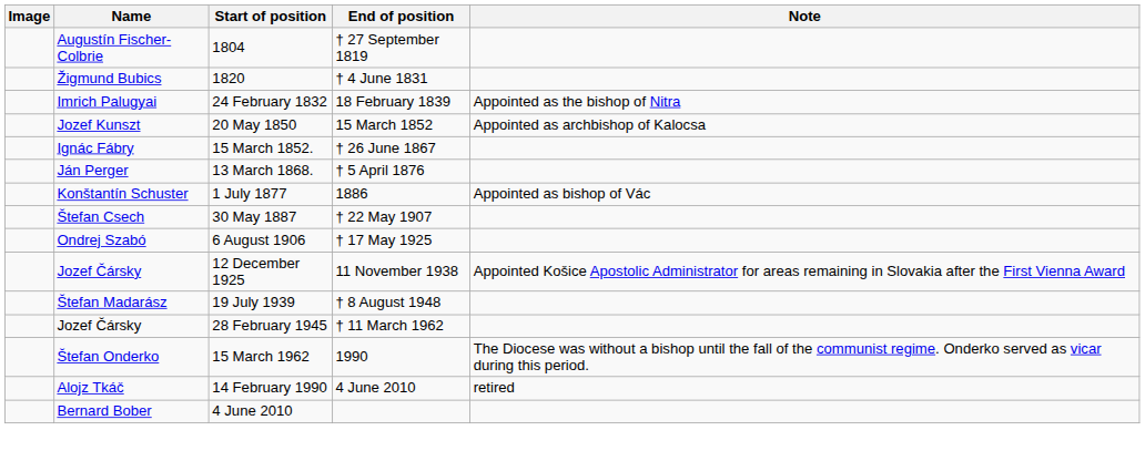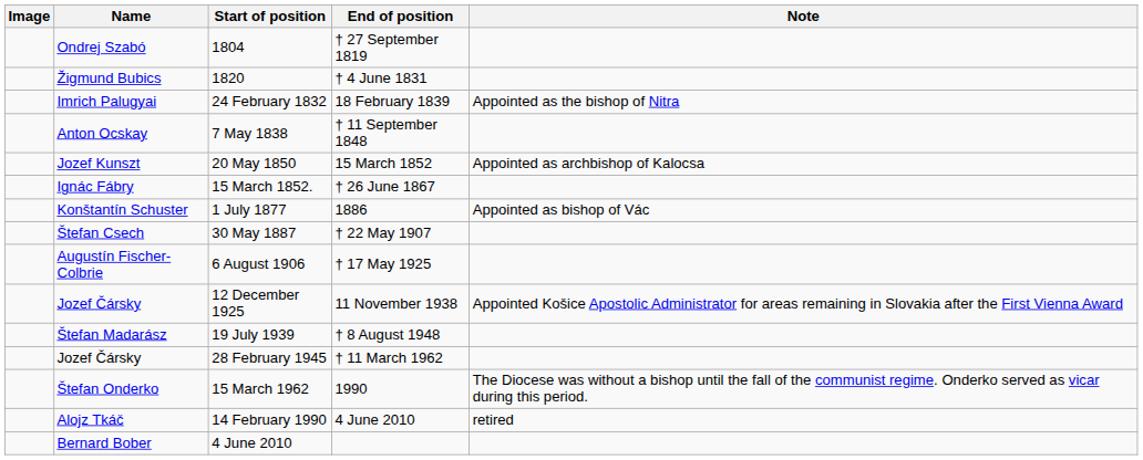 <table class="wikitable" style="text-align:left;">
 <tr>
 <th>Image</th>
 <th>Name</th>
 <th>Start of position</th>
 <th>End of position</th>
 <th>Note</th>
 </tr>
 <tr>
 <td></td>
-<td><a href='#'>Augustín Fischer-Colbrie</a></td>
+<td><a href='#'>Ondrej Szabó</a></td>
 <td>1804</td>
 <td>†  27 September 1819</td>
 <td></td>
 </tr>
 <tr>
 <td></td>
 <td><a href='#'>Žigmund Bubics</a></td>
 <td>1820</td>
 <td>† 4 June  1831</td>
 <td></td>
 </tr>
 <tr>
 <td></td>
 <td><a href='#'>Imrich Palugyai</a></td>
 <td>24 February 1832</td>
 <td>18 February 1839</td>
 <td>Appointed as the bishop of <a href='#'>Nitra</a></td>
 </tr>
 <tr>
 <td></td>
+<td><a href='#'>Anton Ocskay</a></td>
+<td>7 May 1838</td>
+<td>† 11 September 1848</td>
+<td></td>
+</tr>
+<tr>
+<td></td>
 <td><a href='#'>Jozef Kunszt</a></td>
 <td>20 May 1850</td>
 <td>15 March 1852</td>
 <td>Appointed as archbishop of Kalocsa</td>
 </tr>
 <tr>
 <td></td>
 <td><a href='#'>Ignác Fábry</a></td>
 <td>15 March  1852.</td>
 <td>† 26 June  1867</td>
-<td></td>
-</tr>
-<tr>
-<td></td>
-<td><a href='#'>Ján Perger</a></td>
-<td>13 March 1868.</td>
-<td>† 5 April  1876</td>
 <td></td>
 </tr>
 <tr>
 <td></td>
 <td><a href='#'>Konštantín Schuster</a></td>
 <td>1 July 1877</td>
 <td>1886</td>
 <td>Appointed as bishop of Vác</td>
 </tr>
 <tr>
 <td></td>
 <td><a href='#'>Štefan Csech</a></td>
 <td>30 May 1887</td>
 <td>† 22 May  1907</td>
 <td></td>
 </tr>
 <tr>
 <td></td>
-<td><a href='#'>Ondrej Szabó</a></td>
+<td><a href='#'>Augustín Fischer-Colbrie</a></td>
 <td>6 August 1906</td>
 <td>† 17 May  1925</td>
 <td></td>
 </tr>
 <tr>
 <td></td>
 <td><a href='#'>Jozef Čársky</a></td>
 <td>12 December 1925</td>
 <td>11 November  1938</td>
 <td>Appointed Košice <a href='#'>Apostolic Administrator</a> for areas remaining in Slovakia after the <a href='#'>First Vienna Award</a></td>
 </tr>
 <tr>
 <td></td>
 <td><a href='#'>Štefan Madarász</a></td>
 <td>19 July 1939</td>
 <td>† 8 August 1948</td>
 <td></td>
 </tr>
 <tr>
 <td></td>
 <td>Jozef Čársky</td>
 <td>28 February 1945</td>
 <td>† 11 March  1962</td>
 <td></td>
 </tr>
 <tr>
 <td></td>
 <td><a href='#'>Štefan Onderko</a></td>
 <td>15 March 1962</td>
 <td>1990</td>
 <td>The Diocese was without a bishop until the fall of the <a href='#'>communist regime</a>. Onderko served as <a href='#'>vicar</a> during this period.</td>
 </tr>
 <tr>
 <td></td>
 <td><a href='#'>Alojz Tkáč</a></td>
 <td>14 February  1990</td>
 <td>4 June 2010</td>
 <td>retired</td>
 </tr>
 <tr>
 <td></td>
 <td><a href='#'>Bernard Bober</a></td>
 <td>4 June 2010</td>
 <td></td>
 <td></td>
 </tr>
 </table>
